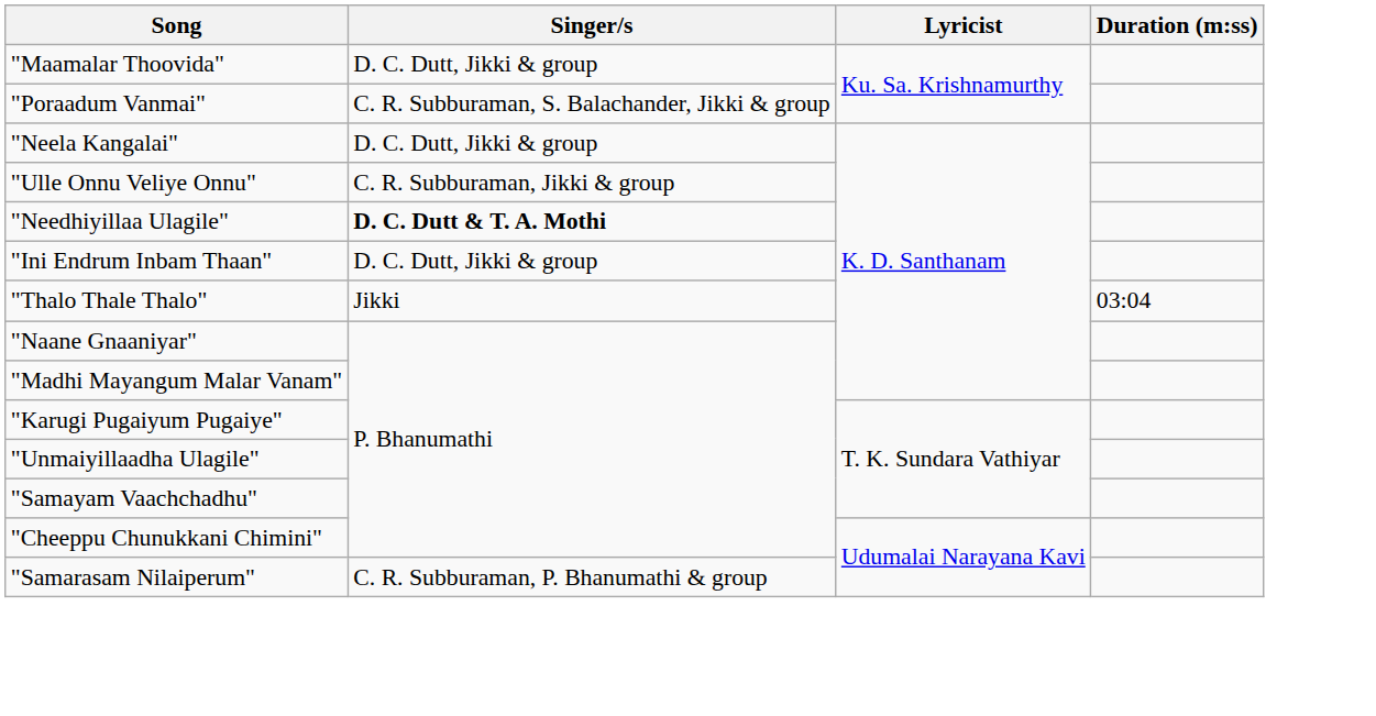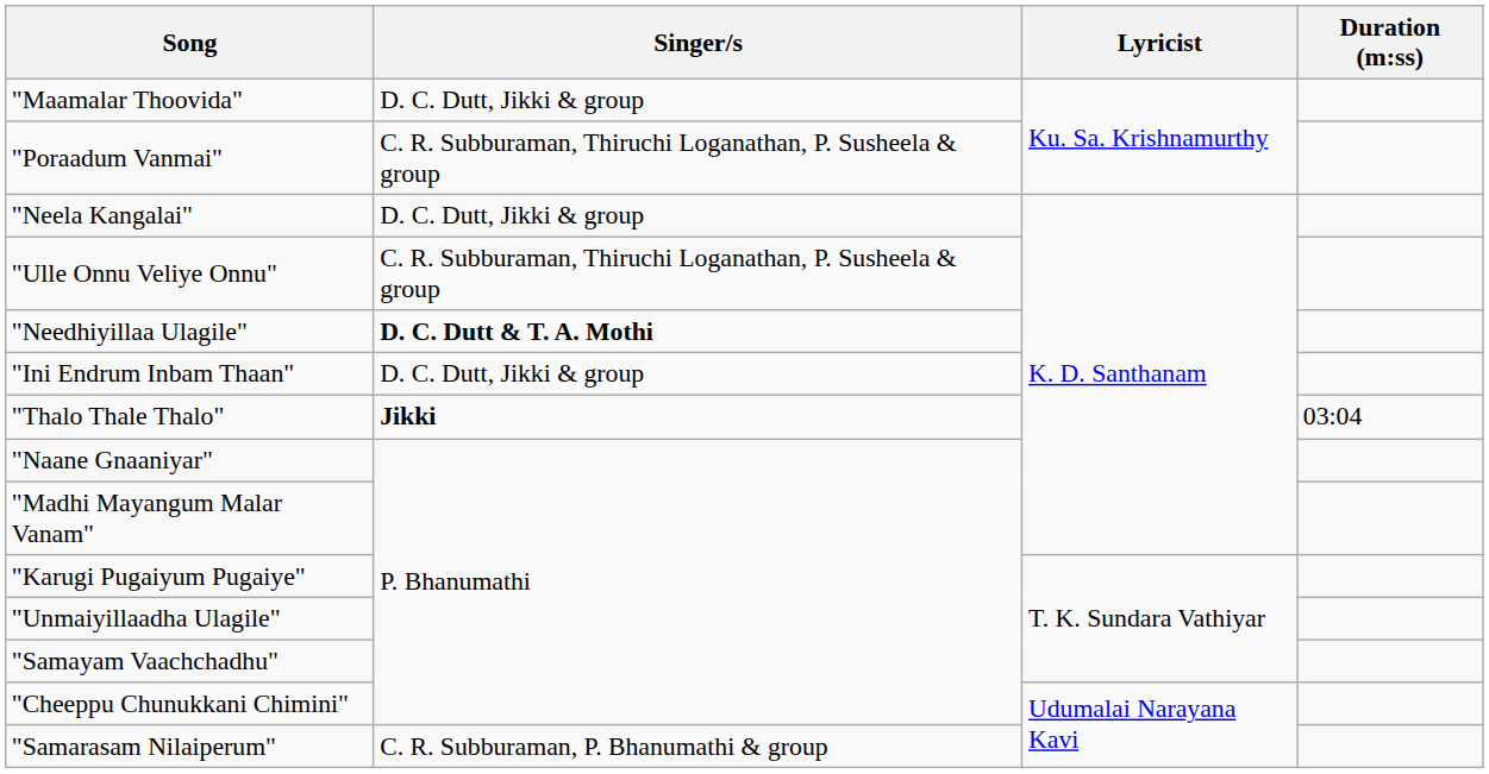 <table class="wikitable" style="font-size:95%;">
 <tr>
 <th>Song</th>
 <th>Singer/s</th>
 <th>Lyricist</th>
 <th>Duration (m:ss)</th>
 </tr>
 <tr>
 <td>"Maamalar Thoovida"</td>
 <td>D. C. Dutt, Jikki & group</td>
 <td rowspan=2><a href='#'>Ku. Sa. Krishnamurthy</a></td>
 <td></td>
 </tr>
 <tr>
 <td>"Poraadum Vanmai"</td>
-<td>C. R. Subburaman, S. Balachander, Jikki & group</td>
+<td>C. R. Subburaman, Thiruchi Loganathan, P. Susheela & group</td>
 <td></td>
 </tr>
 <tr>
 <td>"Neela Kangalai"</td>
 <td>D. C. Dutt, Jikki & group</td>
 <td rowspan=7><a href='#'>K. D. Santhanam</a></td>
 <td></td>
 </tr>
 <tr>
 <td>"Ulle Onnu Veliye Onnu"</td>
-<td>C. R. Subburaman, Jikki & group</td>
+<td>C. R. Subburaman, Thiruchi Loganathan, P. Susheela & group</td>
 <td></td>
 </tr>
 <tr>
 <td>"Needhiyillaa Ulagile"</td>
 <td><strong>D. C. Dutt & T. A. Mothi</strong></td>
 <td></td>
 </tr>
 <tr>
 <td>"Ini Endrum Inbam Thaan"</td>
 <td>D. C. Dutt, Jikki & group</td>
 <td></td>
 </tr>
 <tr>
 <td>"Thalo Thale Thalo"</td>
-<td>Jikki</td>
+<td><strong>Jikki</strong></td>
 <td>03:04</td>
 </tr>
 <tr>
 <td>"Naane Gnaaniyar"</td>
 <td rowspan=6>P. Bhanumathi</td>
 <td></td>
 </tr>
 <tr>
 <td>"Madhi Mayangum Malar Vanam"</td>
 <td></td>
 </tr>
 <tr>
 <td>"Karugi Pugaiyum Pugaiye"</td>
 <td rowspan=3>T. K. Sundara Vathiyar</td>
 <td></td>
 </tr>
 <tr>
 <td>"Unmaiyillaadha Ulagile"</td>
 <td></td>
 </tr>
 <tr>
 <td>"Samayam Vaachchadhu"</td>
 <td></td>
 </tr>
 <tr>
 <td>"Cheeppu Chunukkani Chimini"</td>
 <td rowspan=2><a href='#'>Udumalai Narayana Kavi</a></td>
 <td></td>
 </tr>
 <tr>
 <td>"Samarasam Nilaiperum"</td>
 <td>C. R. Subburaman, P. Bhanumathi & group</td>
 <td></td>
 </tr>
 </table>
